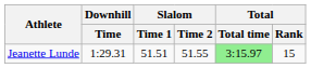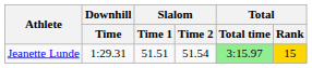 <table class="wikitable" style="font-size:90%">
 <tr>
 <th rowspan="2">Athlete</th>
 <th>Downhill</th>
 <th colspan="2">Slalom</th>
 <th colspan="2">Total</th>
 </tr>
 <tr>
 <th>Time</th>
 <th>Time 1</th>
 <th>Time 2</th>
 <th>Total time</th>
 <th>Rank</th>
 </tr>
 <tr>
 <td><a href='#'>Jeanette Lunde</a></td>
 <td align="center">1:29.31</td>
 <td align="center">51.51</td>
-<td align="center">51.55</td>
+<td align="center">51.54</td>
 <td align="center" style="background: lightgreen;">3:15.97</td>
-<td align="center">15</td>
+<td align="center" style="background: gold;">15</td>
 </tr>
 </table>
